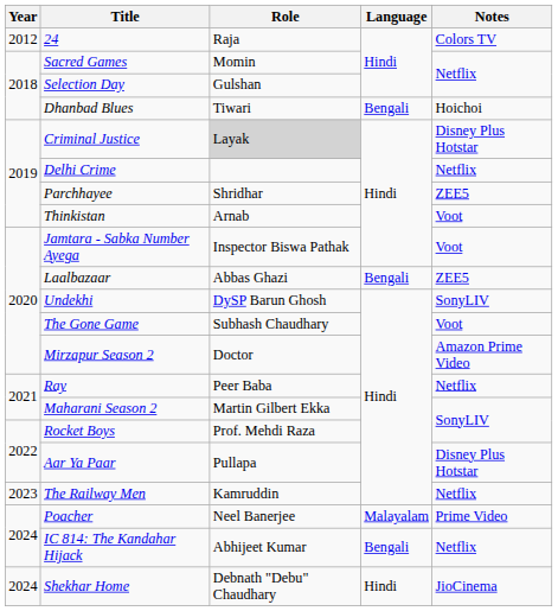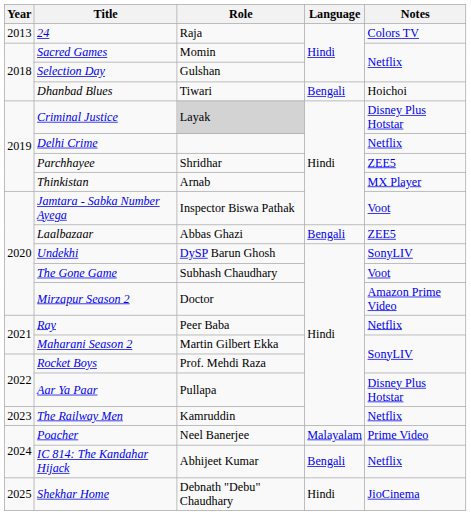 <table class="wikitable sortable">
 <tr>
 <th>Year</th>
 <th>Title</th>
 <th>Role</th>
 <th>Language</th>
 <th class=unsortable>Notes</th>
 </tr>
 <tr>
-<td>2012</td>
+<td>2013</td>
 <td><a href='#'><em>24</em></a></td>
 <td>Raja</td>
 <td rowspan="3"><a href='#'>Hindi</a></td>
 <td><a href='#'>Colors TV</a></td>
 </tr>
 <tr>
 <td rowspan="3">2018</td>
 <td><a href='#'><em>Sacred Games</em></a></td>
 <td>Momin</td>
 <td rowspan="2"><a href='#'>Netflix</a></td>
 </tr>
 <tr>
 <td><a href='#'><em>Selection Day</em></a></td>
 <td>Gulshan</td>
 </tr>
 <tr>
 <td><em>Dhanbad Blues</em></td>
 <td>Tiwari</td>
 <td><a href='#'>Bengali</a></td>
 <td>Hoichoi</td>
 </tr>
 <tr>
 <td rowspan="4">2019</td>
 <td><a href='#'><em>Criminal Justice</em></a></td>
 <td style="background: lightgrey;">Layak</td>
 <td rowspan="5">Hindi</td>
 <td><a href='#'>Disney Plus Hotstar</a></td>
 </tr>
 <tr>
 <td><em><a href='#'>Delhi Crime</a></em></td>
 <td></td>
 <td><a href='#'>Netflix</a></td>
 </tr>
 <tr>
 <td><em>Parchhayee</em></td>
 <td>Shridhar</td>
 <td><a href='#'>ZEE5</a></td>
 </tr>
 <tr>
 <td><em>Thinkistan</em></td>
 <td>Arnab</td>
-<td><a href='#'>Voot</a></td>
+<td><a href='#'>MX Player</a></td>
 </tr>
 <tr>
 <td rowspan="5">2020</td>
 <td><em><a href='#'>Jamtara - Sabka Number Ayega</a></em></td>
 <td>Inspector Biswa Pathak</td>
 <td><a href='#'>Voot</a></td>
 </tr>
 <tr>
 <td><em>Laalbazaar</em></td>
 <td>Abbas Ghazi</td>
 <td><a href='#'>Bengali</a></td>
 <td><a href='#'>ZEE5</a></td>
 </tr>
 <tr>
 <td><em><a href='#'>Undekhi</a></em></td>
 <td><a href='#'>DySP</a> Barun Ghosh</td>
 <td rowspan="8">Hindi</td>
 <td><a href='#'>SonyLIV</a></td>
 </tr>
 <tr>
 <td><em><a href='#'>The Gone Game</a></em></td>
 <td>Subhash Chaudhary</td>
 <td><a href='#'>Voot</a></td>
 </tr>
 <tr>
 <td><em><a href='#'>Mirzapur Season 2</a></em></td>
 <td>Doctor</td>
 <td><a href='#'>Amazon Prime Video</a></td>
 </tr>
 <tr>
 <td rowspan="2">2021</td>
 <td><em><a href='#'>Ray</a></em></td>
 <td>Peer Baba</td>
 <td><a href='#'>Netflix</a></td>
 </tr>
 <tr>
 <td><em><a href='#'>Maharani Season 2</a></em></td>
 <td>Martin Gilbert Ekka</td>
 <td rowspan="2"><a href='#'>SonyLIV</a></td>
 </tr>
 <tr>
 <td rowspan="2">2022</td>
 <td><em><a href='#'>Rocket Boys</a></em></td>
 <td>Prof. Mehdi Raza</td>
 </tr>
 <tr>
 <td><em><a href='#'>Aar Ya Paar</a></em></td>
 <td>Pullapa</td>
 <td><a href='#'>Disney Plus Hotstar</a></td>
 </tr>
 <tr>
 <td>2023</td>
 <td><em><a href='#'>The Railway Men</a></em></td>
 <td>Kamruddin</td>
 <td><a href='#'>Netflix</a></td>
 </tr>
 <tr>
 <td rowspan="2">2024</td>
 <td><em><a href='#'>Poacher</a></em></td>
 <td>Neel Banerjee</td>
 <td><a href='#'>Malayalam</a></td>
 <td><a href='#'>Prime Video</a></td>
 </tr>
 <tr>
 <td><em><a href='#'>IC 814: The Kandahar Hijack</a></em></td>
 <td>Abhijeet Kumar</td>
 <td><a href='#'>Bengali</a></td>
 <td><a href='#'>Netflix</a></td>
 </tr>
 <tr>
-<td>2024</td>
+<td>2025</td>
 <td><em><a href='#'>Shekhar Home</a></em></td>
 <td>Debnath "Debu" Chaudhary</td>
 <td>Hindi</td>
 <td><a href='#'>JioCinema</a></td>
 </tr>
 </table>
